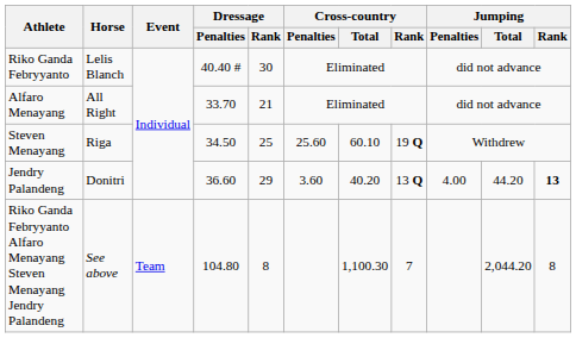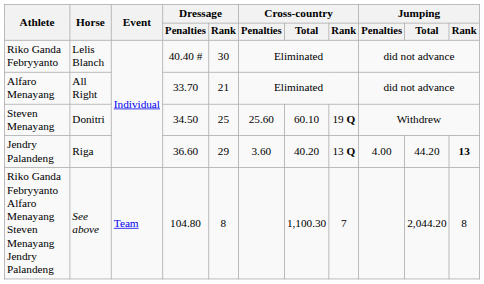 <table class=wikitable style=font-size:90%;text-align:center>
 <tr>
 <th rowspan=2>Athlete</th>
 <th rowspan=2>Horse</th>
 <th rowspan=2>Event</th>
 <th colspan=2>Dressage</th>
 <th colspan=3>Cross-country</th>
 <th colspan=3>Jumping</th>
 </tr>
 <tr style="font-size:95%">
 <th>Penalties</th>
 <th>Rank</th>
 <th>Penalties</th>
 <th>Total</th>
 <th>Rank</th>
 <th>Penalties</th>
 <th>Total</th>
 <th>Rank</th>
 </tr>
 <tr>
 <td align=left>Riko Ganda Febryyanto</td>
 <td align=left>Lelis Blanch</td>
 <td align=left rowspan=4><a href='#'>Individual</a></td>
 <td>40.40 #</td>
 <td>30</td>
 <td colspan=3>Eliminated</td>
 <td colspan=3>did not advance</td>
 </tr>
 <tr>
 <td align=left>Alfaro Menayang</td>
 <td align=left>All Right</td>
 <td>33.70</td>
 <td>21</td>
 <td colspan=3>Eliminated</td>
 <td colspan=3>did not advance</td>
 </tr>
 <tr>
 <td align=left>Steven Menayang</td>
-<td align=left>Riga</td>
+<td align=left>Donitri</td>
 <td>34.50</td>
 <td>25</td>
 <td>25.60</td>
 <td>60.10</td>
 <td>19 <strong>Q</strong></td>
 <td colspan=3>Withdrew</td>
 </tr>
 <tr>
 <td align=left>Jendry Palandeng</td>
-<td align=left>Donitri</td>
+<td align=left>Riga</td>
 <td>36.60</td>
 <td>29</td>
 <td>3.60</td>
 <td>40.20</td>
 <td>13 <strong>Q</strong></td>
 <td>4.00</td>
 <td>44.20</td>
 <td><strong>13</strong></td>
 </tr>
 <tr>
 <td align=left>Riko Ganda Febryyanto<br>Alfaro Menayang<br>Steven Menayang<br>Jendry Palandeng</td>
 <td align=left><em>See above</em></td>
 <td align=left><a href='#'>Team</a></td>
 <td>104.80</td>
 <td>8</td>
 <td></td>
 <td>1,100.30</td>
 <td>7</td>
 <td></td>
 <td>2,044.20</td>
 <td>8</td>
 </tr>
 </table>
